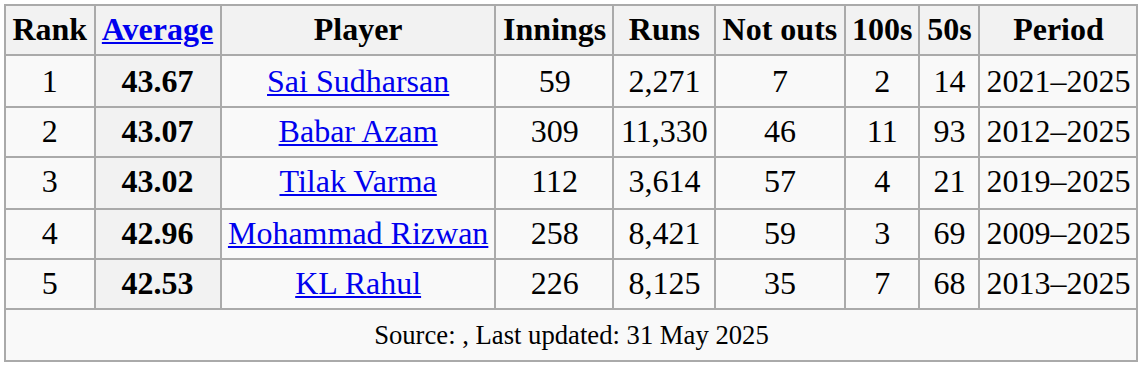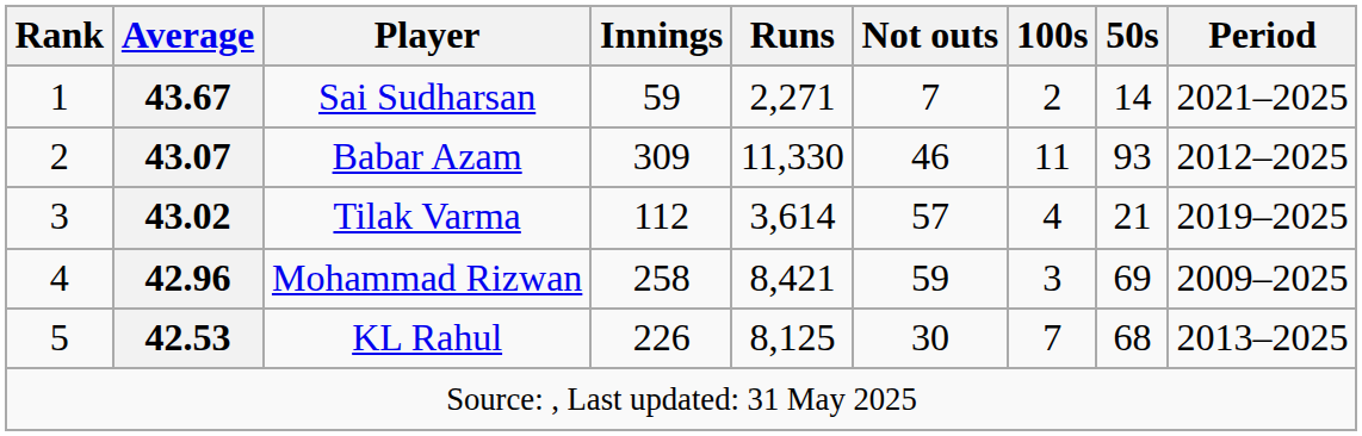 <table class="wikitable plainrowheaders sortable" style="text-align:center;">
 <tr style="background:#9cf;">
 <th scope="col" style="text-align:center;">Rank</th>
 <th scope="col" style="text-align:center;"><a href='#'>Average</a></th>
 <th scope="col" style="text-align:center;">Player</th>
 <th scope="col" style="text-align:center;">Innings</th>
 <th scope="col" style="text-align:center;">Runs</th>
 <th scope="col" style="text-align:center;">Not outs</th>
 <th scope="col" style="text-align:center;">100s</th>
 <th scope="col" style="text-align:center;">50s</th>
 <th scope="col" style="text-align:center;">Period</th>
 </tr>
 <tr>
 <td>1</td>
 <th>43.67</th>
 <td> <a href='#'>Sai Sudharsan</a></td>
 <td>59</td>
 <td>2,271</td>
 <td>7</td>
 <td>2</td>
 <td>14</td>
 <td>2021–2025</td>
 </tr>
 <tr>
 <td>2</td>
 <th>43.07</th>
 <td> <a href='#'>Babar Azam</a></td>
 <td>309</td>
 <td>11,330</td>
 <td>46</td>
 <td>11</td>
 <td>93</td>
 <td>2012–2025</td>
 </tr>
 <tr>
 <td>3</td>
 <th>43.02</th>
 <td> <a href='#'>Tilak Varma</a></td>
 <td>112</td>
 <td>3,614</td>
 <td>57</td>
 <td>4</td>
 <td>21</td>
 <td>2019–2025</td>
 </tr>
 <tr>
 <td>4</td>
 <th>42.96</th>
 <td> <a href='#'>Mohammad Rizwan</a></td>
 <td>258</td>
 <td>8,421</td>
 <td>59</td>
 <td>3</td>
 <td>69</td>
 <td>2009–2025</td>
 </tr>
 <tr>
 <td>5</td>
 <th>42.53</th>
 <td> <a href='#'>KL Rahul</a></td>
 <td>226</td>
 <td>8,125</td>
-<td>35</td>
+<td>30</td>
 <td>7</td>
 <td>68</td>
 <td>2013–2025</td>
 </tr>
 <tr>
 <td colspan="9"><small>Source: , Last updated: 31 May 2025</small></td>
 </tr>
 </table>
